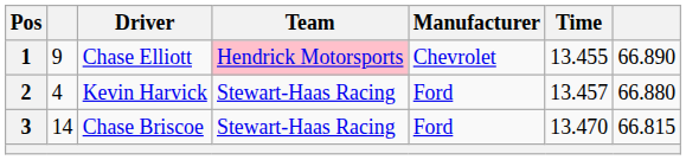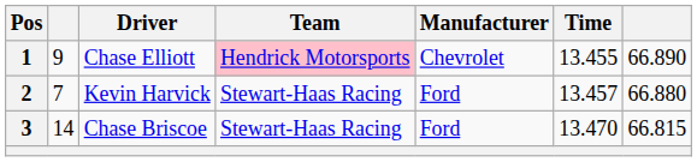 <table class="wikitable" style="font-size:95%">
 <tr>
 <th>Pos</th>
 <th></th>
 <th>Driver</th>
 <th>Team</th>
 <th>Manufacturer</th>
 <th>Time</th>
 <th></th>
 </tr>
 <tr>
 <th>1</th>
 <td>9</td>
 <td><a href='#'>Chase Elliott</a></td>
 <td style="background: pink;"><a href='#'>Hendrick Motorsports</a></td>
 <td><a href='#'>Chevrolet</a></td>
 <td>13.455</td>
 <td>66.890</td>
 </tr>
 <tr>
 <th>2</th>
-<td>4</td>
+<td>7</td>
 <td><a href='#'>Kevin Harvick</a></td>
 <td><a href='#'>Stewart-Haas Racing</a></td>
 <td><a href='#'>Ford</a></td>
 <td>13.457</td>
 <td>66.880</td>
 </tr>
 <tr>
 <th>3</th>
 <td>14</td>
 <td><a href='#'>Chase Briscoe</a></td>
 <td><a href='#'>Stewart-Haas Racing</a></td>
 <td><a href='#'>Ford</a></td>
 <td>13.470</td>
 <td>66.815</td>
 </tr>
 <tr>
 <th colspan="7"></th>
 </tr>
 </table>
